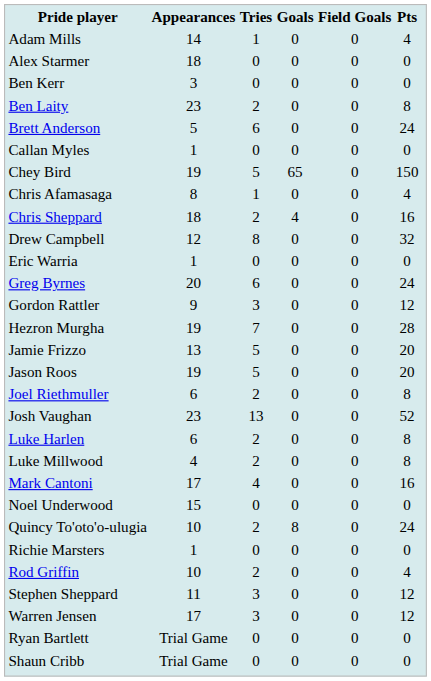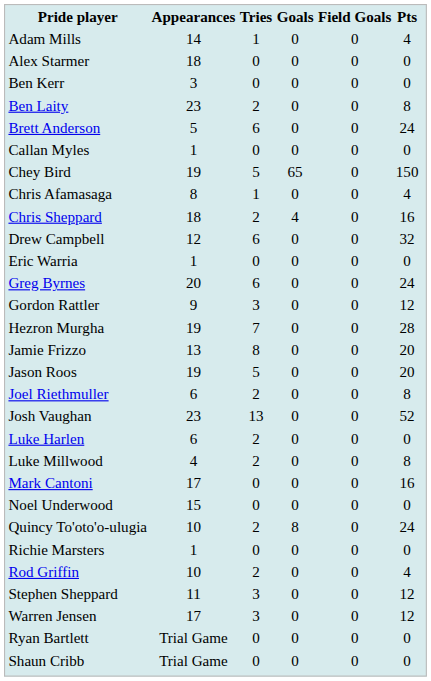 <table cellpadding=1 style="border:1px solid #BBB; background-color:#d7ebed; font-size:85%;">
 <tr>
 <th>Pride player</th>
 <th>Appearances</th>
 <th>Tries</th>
 <th>Goals</th>
 <th>Field Goals</th>
 <th>Pts</th>
 </tr>
 <tr ---->
 <td> Adam Mills</td>
 <td align="center">14</td>
 <td align="center">1</td>
 <td align="center">0</td>
 <td align="center">0</td>
 <td align="center">4</td>
 </tr>
 <tr ---->
 <td> Alex Starmer</td>
 <td align="center">18</td>
 <td align="center">0</td>
 <td align="center">0</td>
 <td align="center">0</td>
 <td align="center">0</td>
 </tr>
 <tr ---->
 <td> Ben Kerr</td>
 <td align="center">3</td>
 <td align="center">0</td>
 <td align="center">0</td>
 <td align="center">0</td>
 <td align="center">0</td>
 </tr>
 <tr ---->
 <td> <a href='#'>Ben Laity</a></td>
 <td align="center">23</td>
 <td align="center">2</td>
 <td align="center">0</td>
 <td align="center">0</td>
 <td align="center">8</td>
 </tr>
 <tr ---->
 <td> <a href='#'>Brett Anderson</a></td>
 <td align="center">5</td>
 <td align="center">6</td>
 <td align="center">0</td>
 <td align="center">0</td>
 <td align="center">24</td>
 </tr>
 <tr ---->
 <td> Callan Myles</td>
 <td align="center">1</td>
 <td align="center">0</td>
 <td align="center">0</td>
 <td align="center">0</td>
 <td align="center">0</td>
 </tr>
 <tr ---->
 <td> Chey Bird</td>
 <td align="center">19</td>
 <td align="center">5</td>
 <td align="center">65</td>
 <td align="center">0</td>
 <td align="center">150</td>
 </tr>
 <tr ---->
 <td> Chris Afamasaga</td>
 <td align="center">8</td>
 <td align="center">1</td>
 <td align="center">0</td>
 <td align="center">0</td>
 <td align="center">4</td>
 </tr>
 <tr ---->
 <td> <a href='#'>Chris Sheppard</a></td>
 <td align="center">18</td>
 <td align="center">2</td>
 <td align="center">4</td>
 <td align="center">0</td>
 <td align="center">16</td>
 </tr>
 <tr ---->
 <td> Drew Campbell</td>
 <td align="center">12</td>
-<td align="center">8</td>
+<td align="center">6</td>
 <td align="center">0</td>
 <td align="center">0</td>
 <td align="center">32</td>
 </tr>
 <tr ---->
 <td> Eric Warria</td>
 <td align="center">1</td>
 <td align="center">0</td>
 <td align="center">0</td>
 <td align="center">0</td>
 <td align="center">0</td>
 </tr>
 <tr ---->
 <td> <a href='#'>Greg Byrnes</a></td>
 <td align="center">20</td>
 <td align="center">6</td>
 <td align="center">0</td>
 <td align="center">0</td>
 <td align="center">24</td>
 </tr>
 <tr ---->
 <td> Gordon Rattler</td>
 <td align="center">9</td>
 <td align="center">3</td>
 <td align="center">0</td>
 <td align="center">0</td>
 <td align="center">12</td>
 </tr>
 <tr ---->
 <td> Hezron Murgha</td>
 <td align="center">19</td>
 <td align="center">7</td>
 <td align="center">0</td>
 <td align="center">0</td>
 <td align="center">28</td>
 </tr>
 <tr ---->
 <td> Jamie Frizzo</td>
 <td align="center">13</td>
-<td align="center">5</td>
+<td align="center">8</td>
 <td align="center">0</td>
 <td align="center">0</td>
 <td align="center">20</td>
 </tr>
 <tr ---->
 <td> Jason Roos</td>
 <td align="center">19</td>
 <td align="center">5</td>
 <td align="center">0</td>
 <td align="center">0</td>
 <td align="center">20</td>
 </tr>
 <tr ---->
 <td> <a href='#'>Joel Riethmuller</a></td>
 <td align="center">6</td>
 <td align="center">2</td>
 <td align="center">0</td>
 <td align="center">0</td>
 <td align="center">8</td>
 </tr>
 <tr ---->
 <td> Josh Vaughan</td>
 <td align="center">23</td>
 <td align="center">13</td>
 <td align="center">0</td>
 <td align="center">0</td>
 <td align="center">52</td>
 </tr>
 <tr ---->
 <td> <a href='#'>Luke Harlen</a></td>
 <td align="center">6</td>
 <td align="center">2</td>
 <td align="center">0</td>
 <td align="center">0</td>
-<td align="center">8</td>
+<td align="center">0</td>
 </tr>
 <tr ---->
 <td> Luke Millwood</td>
 <td align="center">4</td>
 <td align="center">2</td>
 <td align="center">0</td>
 <td align="center">0</td>
 <td align="center">8</td>
 </tr>
 <tr ---->
 <td> <a href='#'>Mark Cantoni</a></td>
 <td align="center">17</td>
-<td align="center">4</td>
+<td align="center">0</td>
 <td align="center">0</td>
 <td align="center">0</td>
 <td align="center">16</td>
 </tr>
 <tr ---->
 <td> Noel Underwood</td>
 <td align="center">15</td>
 <td align="center">0</td>
 <td align="center">0</td>
 <td align="center">0</td>
 <td align="center">0</td>
 </tr>
 <tr ---->
 <td> Quincy To'oto'o-ulugia</td>
 <td align="center">10</td>
 <td align="center">2</td>
 <td align="center">8</td>
 <td align="center">0</td>
 <td align="center">24</td>
 </tr>
 <tr ---->
 <td> Richie Marsters</td>
 <td align="center">1</td>
 <td align="center">0</td>
 <td align="center">0</td>
 <td align="center">0</td>
 <td align="center">0</td>
 </tr>
 <tr ---->
 <td> <a href='#'>Rod Griffin</a></td>
 <td align="center">10</td>
 <td align="center">2</td>
 <td align="center">0</td>
 <td align="center">0</td>
 <td align="center">4</td>
 </tr>
 <tr ---->
 <td> Stephen Sheppard</td>
 <td align="center">11</td>
 <td align="center">3</td>
 <td align="center">0</td>
 <td align="center">0</td>
 <td align="center">12</td>
 </tr>
 <tr ---->
 <td> Warren Jensen</td>
 <td align="center">17</td>
 <td align="center">3</td>
 <td align="center">0</td>
 <td align="center">0</td>
 <td align="center">12</td>
 </tr>
 <tr ---->
 <td>Ryan Bartlett</td>
 <td align="center">Trial Game</td>
 <td align="center">0</td>
 <td align="center">0</td>
 <td align="center">0</td>
 <td align="center">0</td>
 <td align="center"></td>
 </tr>
 <tr ---->
 <td>Shaun Cribb</td>
 <td align="center">Trial Game</td>
 <td align="center">0</td>
 <td align="center">0</td>
 <td align="center">0</td>
 <td align="center">0</td>
 <td align="center"></td>
 </tr>
 <tr ---->
 </tr>
 </table>
